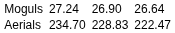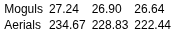 <table>
 <tr>
 <td>Moguls<br></td>
 <td></td>
 <td>27.24</td>
 <td></td>
 <td>26.90</td>
 <td></td>
 <td>26.64</td>
 </tr>
 <tr>
 <td>Aerials<br></td>
 <td></td>
-<td>234.70</td>
+<td>234.67</td>
 <td></td>
 <td>228.83</td>
 <td></td>
-<td>222.47</td>
+<td>222.44</td>
 </tr>
 </table>
